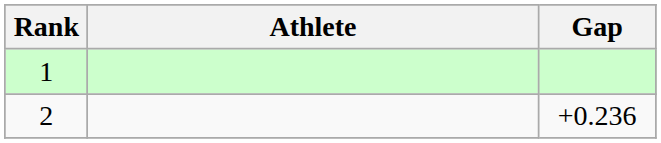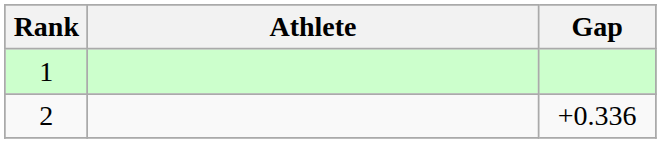 <table class=wikitable style="text-align:center">
 <tr>
 <th width=40>Rank</th>
 <th width=250>Athlete</th>
 <th width=60>Gap</th>
 </tr>
 <tr bgcolor="ccffcc">
 <td>1</td>
 <td align=left></td>
 <td></td>
 </tr>
 <tr>
 <td>2</td>
 <td align=left></td>
-<td>+0.236</td>
+<td>+0.336</td>
 </tr>
 </table>
